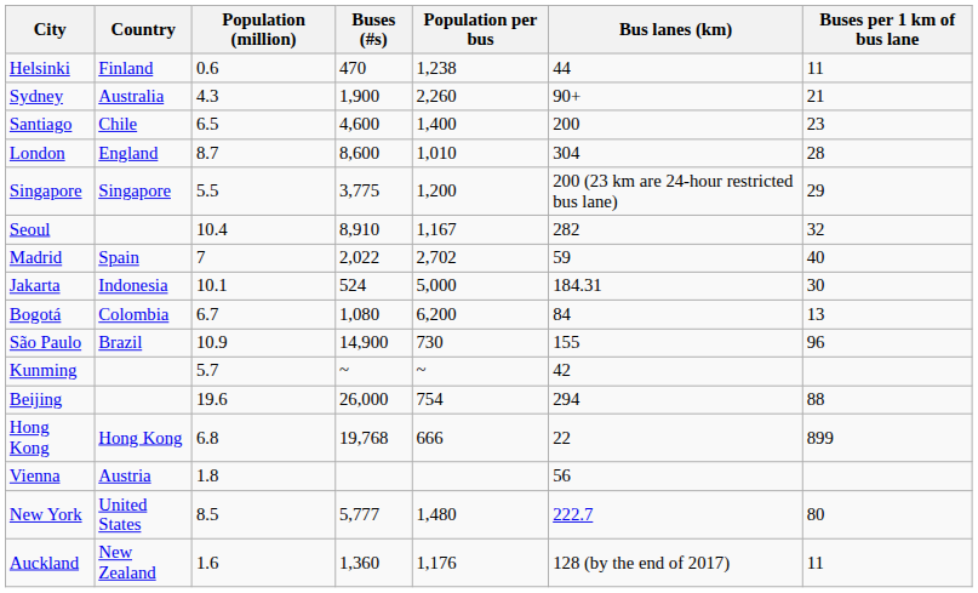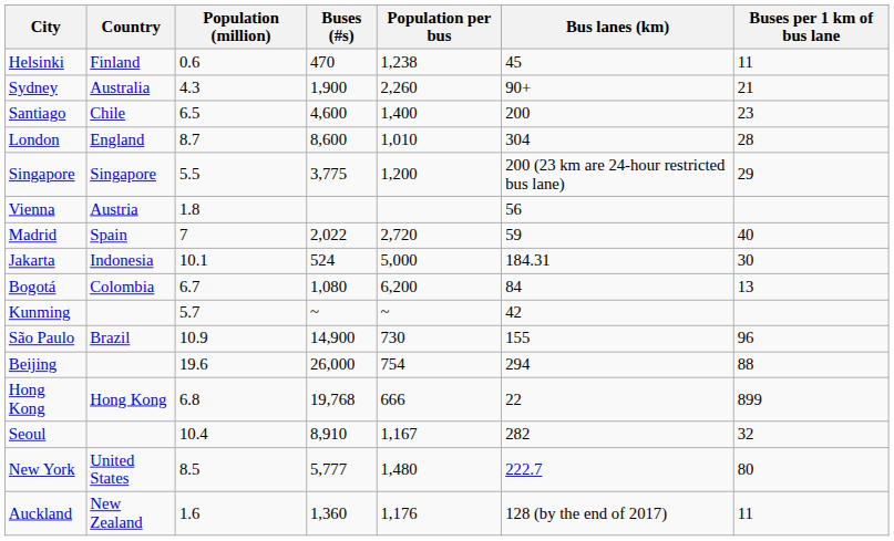 <table class="wikitable sortable collapsible">
 <tr>
 <th>City</th>
 <th>Country</th>
 <th>Population (million)</th>
 <th>Buses (#s)</th>
 <th>Population per bus</th>
 <th data-sort-type=number>Bus lanes (km)</th>
 <th>Buses per 1 km of bus lane</th>
 </tr>
 <tr>
 <td><a href='#'>Helsinki</a></td>
 <td><a href='#'>Finland</a></td>
 <td>0.6</td>
 <td>470</td>
 <td>1,238</td>
-<td>44</td>
+<td>45</td>
 <td>11</td>
 </tr>
 <tr>
 <td><a href='#'>Sydney</a></td>
 <td><a href='#'>Australia</a></td>
 <td>4.3</td>
 <td>1,900</td>
 <td>2,260</td>
 <td>90+</td>
 <td>21</td>
 </tr>
 <tr>
 <td><a href='#'>Santiago</a></td>
 <td><a href='#'>Chile</a></td>
 <td>6.5</td>
 <td>4,600</td>
 <td>1,400</td>
 <td>200</td>
 <td>23</td>
 </tr>
 <tr>
 <td><a href='#'>London</a></td>
 <td><a href='#'>England</a></td>
 <td>8.7</td>
 <td>8,600</td>
 <td>1,010</td>
 <td>304</td>
 <td>28</td>
 </tr>
 <tr>
 <td><a href='#'>Singapore</a></td>
 <td><a href='#'>Singapore</a></td>
 <td>5.5</td>
 <td>3,775</td>
 <td>1,200</td>
 <td>200 (23 km are 24-hour restricted bus lane)</td>
 <td>29</td>
 </tr>
 <tr>
-<td><a href='#'>Seoul</a></td>
+<td><a href='#'>Vienna</a></td>
+<td><a href='#'>Austria</a></td>
+<td>1.8</td>
 <td></td>
-<td>10.4</td>
-<td>8,910</td>
-<td>1,167</td>
-<td>282</td>
-<td>32</td>
+<td></td>
+<td>56</td>
+<td></td>
 </tr>
 <tr>
 <td><a href='#'>Madrid</a></td>
 <td><a href='#'>Spain</a></td>
 <td>7</td>
 <td>2,022</td>
-<td>2,702</td>
+<td>2,720</td>
 <td>59</td>
 <td>40</td>
 </tr>
 <tr>
 <td><a href='#'>Jakarta</a></td>
 <td><a href='#'>Indonesia</a></td>
 <td>10.1</td>
 <td>524</td>
 <td>5,000</td>
 <td>184.31</td>
 <td>30</td>
 </tr>
 <tr>
 <td><a href='#'>Bogotá</a></td>
 <td><a href='#'>Colombia</a></td>
 <td>6.7</td>
 <td>1,080</td>
 <td>6,200</td>
 <td>84</td>
 <td>13</td>
 </tr>
 <tr>
+<td><a href='#'>Kunming</a></td>
+<td></td>
+<td>5.7</td>
+<td>~</td>
+<td>~</td>
+<td>42</td>
+<td></td>
+</tr>
+<tr>
 <td><a href='#'>São Paulo</a></td>
 <td><a href='#'>Brazil</a></td>
 <td>10.9</td>
 <td>14,900</td>
 <td>730</td>
 <td>155</td>
 <td>96</td>
-</tr>
-<tr>
-<td><a href='#'>Kunming</a></td>
-<td></td>
-<td>5.7</td>
-<td>~</td>
-<td>~</td>
-<td>42</td>
-<td></td>
 </tr>
 <tr>
 <td><a href='#'>Beijing</a></td>
 <td></td>
 <td>19.6</td>
 <td>26,000</td>
 <td>754</td>
 <td>294</td>
 <td>88</td>
 </tr>
 <tr>
 <td><a href='#'>Hong Kong</a></td>
 <td><a href='#'>Hong Kong</a></td>
 <td>6.8</td>
 <td>19,768</td>
 <td>666</td>
 <td>22</td>
 <td>899</td>
 </tr>
 <tr>
-<td><a href='#'>Vienna</a></td>
-<td><a href='#'>Austria</a></td>
-<td>1.8</td>
+<td><a href='#'>Seoul</a></td>
 <td></td>
-<td></td>
-<td>56</td>
-<td></td>
+<td>10.4</td>
+<td>8,910</td>
+<td>1,167</td>
+<td>282</td>
+<td>32</td>
 </tr>
 <tr>
 <td><a href='#'>New York</a></td>
 <td><a href='#'>United States</a></td>
 <td>8.5</td>
 <td>5,777</td>
 <td>1,480</td>
 <td><a href='#'>222.7</a></td>
 <td>80</td>
 </tr>
 <tr>
 <td><a href='#'>Auckland</a></td>
 <td><a href='#'>New Zealand</a></td>
 <td>1.6</td>
 <td>1,360</td>
 <td>1,176</td>
 <td>128 (by the end of 2017)</td>
 <td>11</td>
 </tr>
 </table>
